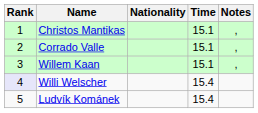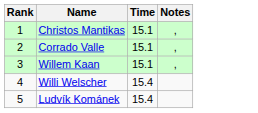 <table class="wikitable sortable" style="text-align:center">
 <tr>
 <th>Rank</th>
 <th>Name</th>
-<th>Nationality</th>
 <th>Time</th>
 <th>Notes</th>
 </tr>
 <tr bgcolor=ccffcc>
 <td>1</td>
 <td align=left><a href='#'>Christos Mantikas</a></td>
-<td align=left></td>
 <td>15.1</td>
 <td>, </td>
 </tr>
 <tr bgcolor=ccffcc>
 <td>2</td>
 <td align=left><a href='#'>Corrado Valle</a></td>
-<td align=left></td>
 <td>15.1</td>
 <td>, </td>
 </tr>
 <tr bgcolor=ccffcc>
 <td>3</td>
 <td align=left><a href='#'>Willem Kaan</a></td>
-<td align=left></td>
 <td>15.1</td>
 <td>, </td>
 </tr>
 <tr>
-<td style="background: lavender;">4</td>
+<td>4</td>
 <td align=left><a href='#'>Willi Welscher</a></td>
-<td align=left></td>
 <td>15.4</td>
 <td></td>
 </tr>
 <tr>
 <td>5</td>
 <td align=left><a href='#'>Ludvík Kománek</a></td>
-<td align=left></td>
 <td>15.4</td>
 <td></td>
 </tr>
 </table>
